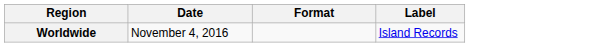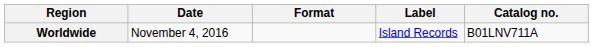 <table class="wikitable sortable plainrowheaders">
 <tr>
 <th scope="col" style="width:10em;">Region</th>
 <th scope="col" style="width:10em;">Date</th>
 <th scope="col" style="width:10em;">Format</th>
 <th scope="col" style="width:7em;">Label</th>
+<th scope="col" style="width:10em;" class="unsortable">Catalog no.</th>
 </tr>
 <tr>
 <th scope="row">Worldwide</th>
 <td>November 4, 2016</td>
 <td></td>
 <td><a href='#'>Island Records</a></td>
+<td>B01LNV711A</td>
 </tr>
 </table>
